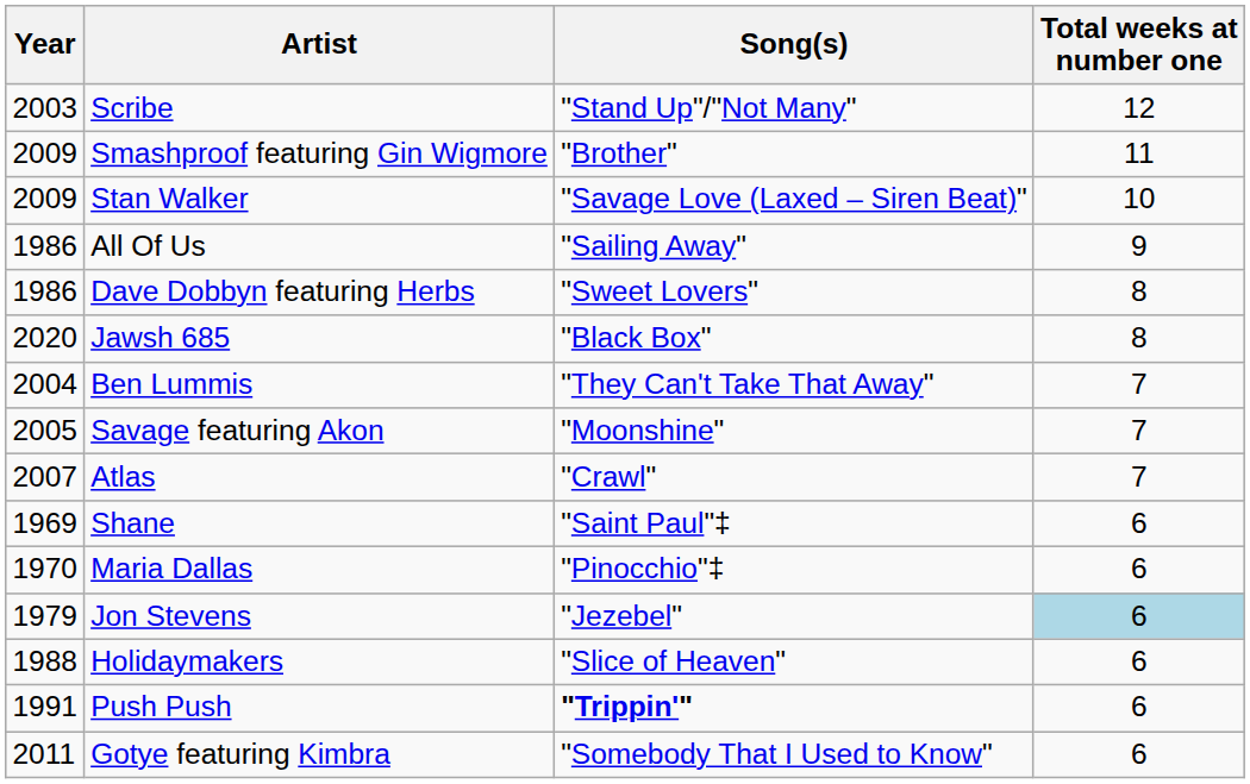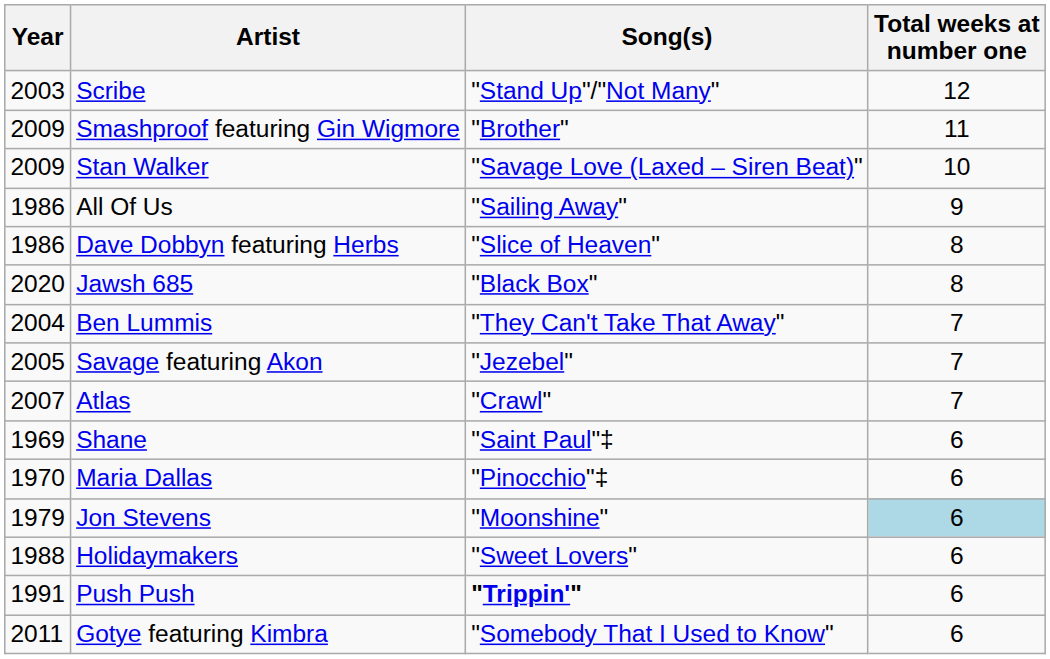 <table class="wikitable sortable">
 <tr>
 <th>Year</th>
 <th>Artist</th>
 <th>Song(s)</th>
 <th>Total weeks at<br>number one</th>
 </tr>
 <tr>
 <td>2003</td>
 <td><a href='#'>Scribe</a></td>
 <td>"<a href='#'>Stand Up</a>"/"<a href='#'>Not Many</a>"</td>
 <td align="center">12</td>
 </tr>
 <tr>
 <td>2009</td>
 <td><a href='#'>Smashproof</a> featuring <a href='#'>Gin Wigmore</a></td>
 <td>"<a href='#'>Brother</a>"</td>
 <td align="center">11</td>
 </tr>
 <tr>
 <td>2009</td>
 <td><a href='#'>Stan Walker</a></td>
 <td>"<a href='#'>Savage Love (Laxed – Siren Beat)</a>"</td>
 <td align="center">10</td>
 </tr>
 <tr>
 <td>1986</td>
 <td>All Of Us</td>
 <td>"<a href='#'>Sailing Away</a>"</td>
 <td align="center">9</td>
 </tr>
 <tr>
 <td>1986</td>
 <td><a href='#'>Dave Dobbyn</a> featuring <a href='#'>Herbs</a></td>
-<td>"<a href='#'>Sweet Lovers</a>"</td>
+<td>"<a href='#'>Slice of Heaven</a>"</td>
 <td align="center">8</td>
 </tr>
 <tr>
 <td>2020</td>
 <td><a href='#'>Jawsh 685</a></td>
 <td>"<a href='#'>Black Box</a>"</td>
 <td align="center">8</td>
 </tr>
 <tr>
 <td>2004</td>
 <td><a href='#'>Ben Lummis</a></td>
 <td>"<a href='#'>They Can't Take That Away</a>"</td>
 <td align="center">7</td>
 </tr>
 <tr>
 <td>2005</td>
 <td><a href='#'>Savage</a> featuring <a href='#'>Akon</a></td>
-<td>"<a href='#'>Moonshine</a>"</td>
+<td>"<a href='#'>Jezebel</a>"</td>
 <td align="center">7</td>
 </tr>
 <tr>
 <td>2007</td>
 <td><a href='#'>Atlas</a></td>
 <td>"<a href='#'>Crawl</a>"</td>
 <td align="center">7</td>
 </tr>
 <tr>
 <td>1969</td>
 <td><a href='#'>Shane</a></td>
 <td>"<a href='#'>Saint Paul</a>"‡</td>
 <td align="center">6</td>
 </tr>
 <tr>
 <td>1970</td>
 <td><a href='#'>Maria Dallas</a></td>
 <td>"<a href='#'>Pinocchio</a>"‡</td>
 <td align="center">6</td>
 </tr>
 <tr>
 <td>1979</td>
 <td><a href='#'>Jon Stevens</a></td>
-<td>"<a href='#'>Jezebel</a>"</td>
+<td>"<a href='#'>Moonshine</a>"</td>
 <td align="center" style="background: lightblue;">6</td>
 </tr>
 <tr>
 <td>1988</td>
 <td><a href='#'>Holidaymakers</a></td>
-<td>"<a href='#'>Slice of Heaven</a>"</td>
+<td>"<a href='#'>Sweet Lovers</a>"</td>
 <td align="center">6</td>
 </tr>
 <tr>
 <td>1991</td>
 <td><a href='#'>Push Push</a></td>
 <td><strong>"<a href='#'>Trippin'</a>"</strong></td>
 <td align="center">6</td>
 </tr>
 <tr>
 <td>2011</td>
 <td><a href='#'>Gotye</a> featuring <a href='#'>Kimbra</a></td>
 <td>"<a href='#'>Somebody That I Used to Know</a>"</td>
 <td align="center">6</td>
 </tr>
 </table>
